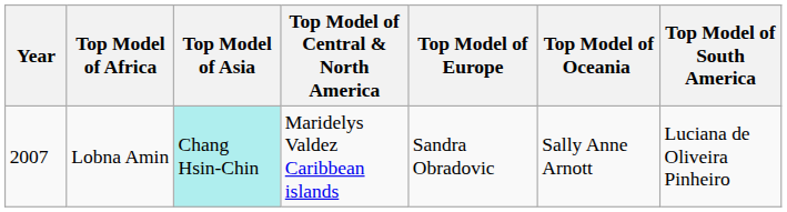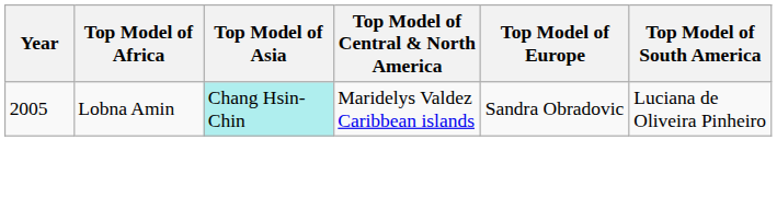 <table class="wikitable sortable" style="font-size: 95%;">
 <tr bgcolor="efefef" colspan="10">
 <th width="80"><span>Year</span></th>
 <th width="200"><span>Top Model of Africa</span></th>
 <th width="200"><span>Top Model of Asia</span></th>
 <th width="200"><span>Top Model of Central & North America</span></th>
 <th width="200"><span>Top Model of Europe</span></th>
-<th width="200"><span>Top Model of Oceania </span></th>
 <th width="200"><span>Top Model of South America</span></th>
 </tr>
 <tr>
-<td>2007</td>
+<td>2005</td>
 <td>Lobna Amin<br></td>
 <td style="background: paleturquoise;">Chang Hsin-Chin<br></td>
 <td>Maridelys Valdez<br> <a href='#'>Caribbean islands</a></td>
 <td>Sandra Obradovic<br></td>
-<td>Sally Anne Arnott<br></td>
 <td>Luciana de Oliveira Pinheiro<br></td>
 </tr>
 </table>
